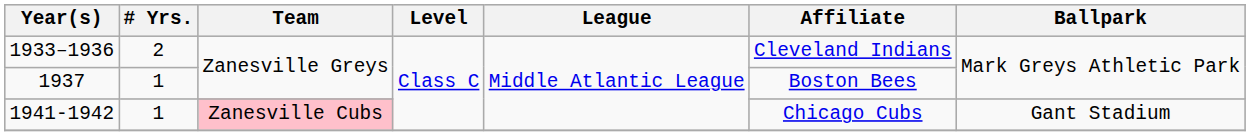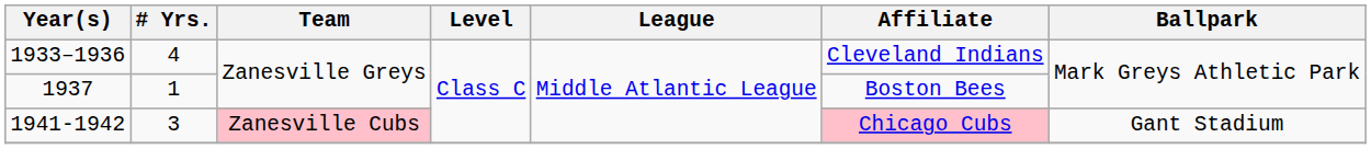 <table class="wikitable" style="text-align:center; font-size: 95%;">
 <tr>
 <th>Year(s)</th>
 <th># Yrs.</th>
 <th>Team</th>
 <th>Level</th>
 <th>League</th>
 <th>Affiliate</th>
 <th>Ballpark</th>
 </tr>
 <tr>
 <td>1933–1936</td>
-<td>2</td>
+<td>4</td>
 <td rowspan=2>Zanesville Greys</td>
 <td rowspan=3><a href='#'>Class C</a></td>
 <td rowspan=3><a href='#'>Middle Atlantic League</a></td>
 <td><a href='#'>Cleveland Indians</a></td>
 <td rowspan=2>Mark Greys Athletic Park</td>
 </tr>
 <tr>
 <td>1937</td>
 <td>1</td>
 <td><a href='#'>Boston Bees</a></td>
 </tr>
 <tr>
 <td>1941-1942</td>
-<td>1</td>
+<td>3</td>
 <td style="background: pink;">Zanesville Cubs</td>
-<td><a href='#'>Chicago Cubs</a></td>
+<td style="background: pink;"><a href='#'>Chicago Cubs</a></td>
 <td>Gant Stadium</td>
 </tr>
 <tr>
 </tr>
 </table>
